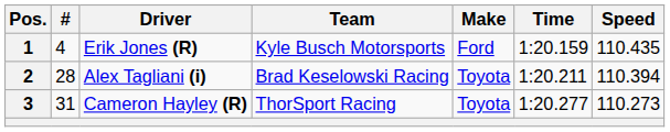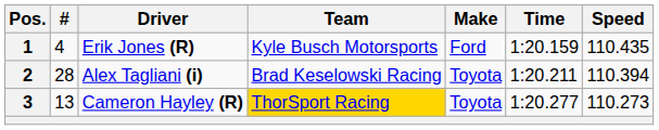 <table class="wikitable" style="font-size:95%">
 <tr>
 <th>Pos.</th>
 <th>#</th>
 <th>Driver</th>
 <th>Team</th>
 <th>Make</th>
 <th>Time</th>
 <th>Speed</th>
 </tr>
 <tr>
 <th>1</th>
 <td>4</td>
 <td><a href='#'>Erik Jones</a> <strong>(R)</strong></td>
 <td><a href='#'>Kyle Busch Motorsports</a></td>
 <td><a href='#'>Ford</a></td>
 <td>1:20.159</td>
 <td>110.435</td>
 </tr>
 <tr>
 <th>2</th>
 <td>28</td>
 <td><a href='#'>Alex Tagliani</a> <strong>(i)</strong></td>
 <td><a href='#'>Brad Keselowski Racing</a></td>
 <td><a href='#'>Toyota</a></td>
 <td>1:20.211</td>
 <td>110.394</td>
 </tr>
 <tr>
 <th>3</th>
-<td>31</td>
+<td>13</td>
 <td><a href='#'>Cameron Hayley</a> <strong>(R)</strong></td>
-<td><a href='#'>ThorSport Racing</a></td>
+<td style="background: gold;"><a href='#'>ThorSport Racing</a></td>
 <td><a href='#'>Toyota</a></td>
 <td>1:20.277</td>
 <td>110.273</td>
 </tr>
 <tr>
 <th colspan="7"></th>
 </tr>
 </table>
